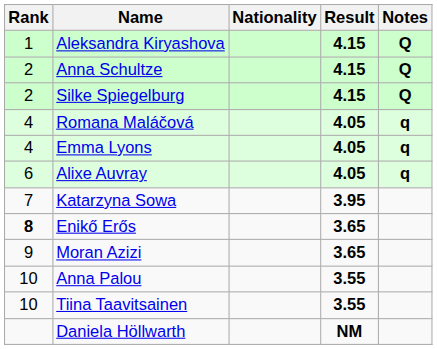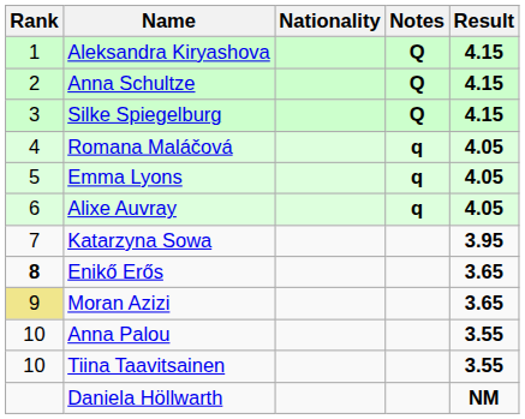 <table class="wikitable sortable" style="text-align:center">
 <tr>
 <th>Rank</th>
 <th>Name</th>
 <th>Nationality</th>
+<th>Notes</th>
 <th>Result</th>
-<th>Notes</th>
 </tr>
 <tr bgcolor=ccffcc>
 <td>1</td>
 <td align=left><a href='#'>Aleksandra Kiryashova</a></td>
 <td align=left></td>
+<td><strong>Q</strong></td>
 <td><strong>4.15</strong></td>
-<td><strong>Q</strong></td>
 </tr>
 <tr bgcolor=ccffcc>
 <td>2</td>
 <td align=left><a href='#'>Anna Schultze</a></td>
 <td align=left></td>
+<td><strong>Q</strong></td>
 <td><strong>4.15</strong></td>
-<td><strong>Q</strong></td>
 </tr>
 <tr bgcolor=ccffcc>
-<td>2</td>
+<td>3</td>
 <td align=left><a href='#'>Silke Spiegelburg</a></td>
 <td align=left></td>
+<td><strong>Q</strong></td>
 <td><strong>4.15</strong></td>
-<td><strong>Q</strong></td>
 </tr>
 <tr bgcolor=ddffdd>
 <td>4</td>
 <td align=left><a href='#'>Romana Maláčová</a></td>
 <td align=left></td>
+<td><strong>q</strong></td>
 <td><strong>4.05</strong></td>
-<td><strong>q</strong></td>
 </tr>
 <tr bgcolor=ddffdd>
-<td>4</td>
+<td>5</td>
 <td align=left><a href='#'>Emma Lyons</a></td>
 <td align=left></td>
+<td><strong>q</strong></td>
 <td><strong>4.05</strong></td>
-<td><strong>q</strong></td>
 </tr>
 <tr bgcolor=ddffdd>
 <td>6</td>
 <td align=left><a href='#'>Alixe Auvray</a></td>
 <td align=left></td>
+<td><strong>q</strong></td>
 <td><strong>4.05</strong></td>
-<td><strong>q</strong></td>
 </tr>
 <tr>
 <td>7</td>
 <td align=left><a href='#'>Katarzyna Sowa</a></td>
 <td align=left></td>
+<td></td>
 <td><strong>3.95</strong></td>
-<td></td>
 </tr>
 <tr>
 <td><strong>8</strong></td>
 <td align=left><a href='#'>Enikő Erős</a></td>
 <td align=left></td>
+<td></td>
 <td><strong>3.65</strong></td>
-<td></td>
 </tr>
 <tr>
-<td>9</td>
+<td style="background: khaki;">9</td>
 <td align=left><a href='#'>Moran Azizi</a></td>
 <td align=left></td>
+<td></td>
 <td><strong>3.65</strong></td>
-<td></td>
 </tr>
 <tr>
 <td>10</td>
 <td align=left><a href='#'>Anna Palou</a></td>
 <td align=left></td>
+<td></td>
 <td><strong>3.55</strong></td>
-<td></td>
 </tr>
 <tr>
 <td>10</td>
 <td align=left><a href='#'>Tiina Taavitsainen</a></td>
 <td align=left></td>
+<td></td>
 <td><strong>3.55</strong></td>
-<td></td>
 </tr>
 <tr>
 <td></td>
 <td align=left><a href='#'>Daniela Höllwarth</a></td>
 <td align=left></td>
+<td></td>
 <td><strong>NM</strong></td>
-<td></td>
 </tr>
 </table>
